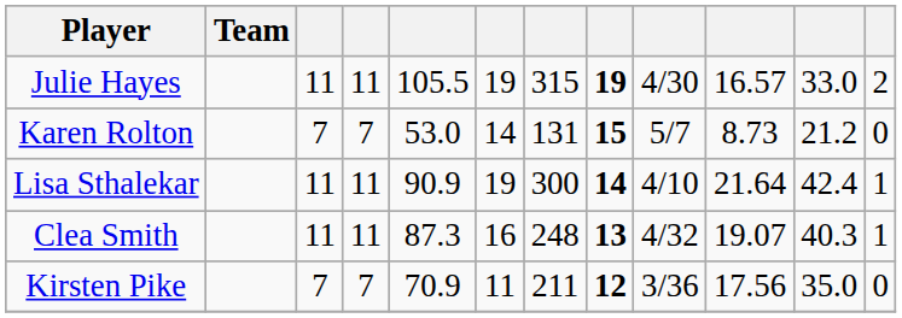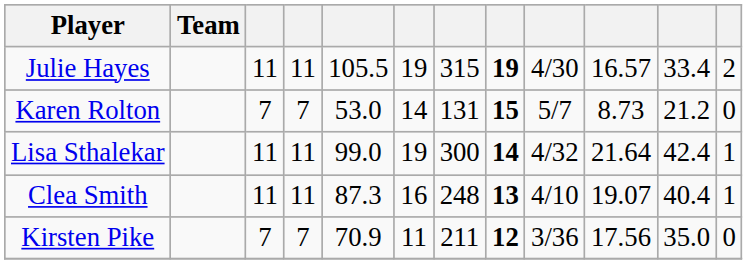 <table class="wikitable sortable" style="text-align:center">
 <tr>
 <th class="unsortable">Player</th>
 <th>Team</th>
 <th></th>
 <th></th>
 <th></th>
 <th></th>
 <th></th>
 <th></th>
 <th></th>
 <th></th>
 <th></th>
 <th></th>
 </tr>
 <tr>
 <td><a href='#'>Julie Hayes</a></td>
 <td style="text-align:left;"></td>
 <td>11</td>
 <td>11</td>
 <td>105.5</td>
 <td>19</td>
 <td>315</td>
 <td><strong>19</strong></td>
 <td>4/30</td>
 <td>16.57</td>
-<td>33.0</td>
+<td>33.4</td>
 <td>2</td>
 </tr>
 <tr>
 <td><a href='#'>Karen Rolton</a></td>
 <td style="text-align:left;"></td>
 <td>7</td>
 <td>7</td>
 <td>53.0</td>
 <td>14</td>
 <td>131</td>
 <td><strong>15</strong></td>
 <td>5/7</td>
 <td>8.73</td>
 <td>21.2</td>
 <td>0</td>
 </tr>
 <tr>
 <td><a href='#'>Lisa Sthalekar</a></td>
 <td style="text-align:left;"></td>
 <td>11</td>
 <td>11</td>
-<td>90.9</td>
+<td>99.0</td>
 <td>19</td>
 <td>300</td>
 <td><strong>14</strong></td>
-<td>4/10</td>
+<td>4/32</td>
 <td>21.64</td>
 <td>42.4</td>
 <td>1</td>
 </tr>
 <tr>
 <td><a href='#'>Clea Smith</a></td>
 <td style="text-align:left;"></td>
 <td>11</td>
 <td>11</td>
 <td>87.3</td>
 <td>16</td>
 <td>248</td>
 <td><strong>13</strong></td>
-<td>4/32</td>
+<td>4/10</td>
 <td>19.07</td>
-<td>40.3</td>
+<td>40.4</td>
 <td>1</td>
 </tr>
 <tr>
 <td><a href='#'>Kirsten Pike</a></td>
 <td style="text-align:left;"></td>
 <td>7</td>
 <td>7</td>
 <td>70.9</td>
 <td>11</td>
 <td>211</td>
 <td><strong>12</strong></td>
 <td>3/36</td>
 <td>17.56</td>
 <td>35.0</td>
 <td>0</td>
 </tr>
 <tr>
 </tr>
 </table>
